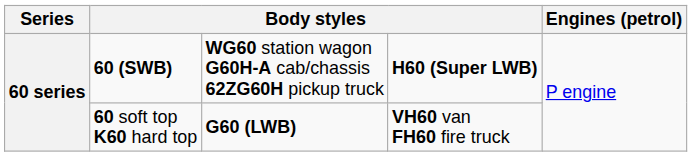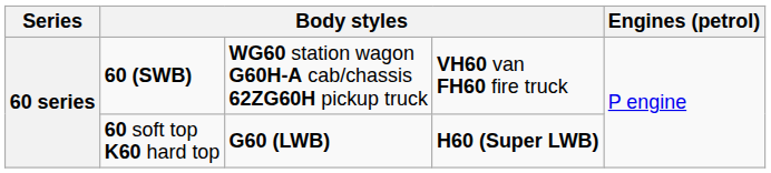 <table class="wikitable" style="float:left;">
 <tr>
 <th>Series</th>
 <th colspan="3">Body styles</th>
 <th>Engines (petrol)</th>
 </tr>
 <tr>
 <th rowspan="2">60 series</th>
 <td><strong>60 (SWB)</strong></td>
 <td><strong>WG60</strong> station wagon<br><strong>G60H-A</strong> cab/chassis<br><strong>62ZG60H</strong> pickup truck</td>
-<td><strong>H60 (Super LWB)</strong></td>
+<td><strong>VH60</strong> van<br><strong>FH60</strong> fire truck</td>
 <td rowspan="2"><a href='#'>P engine</a></td>
 </tr>
 <tr>
 <td><strong>60</strong> soft top<br><strong>K60</strong> hard top</td>
 <td><strong>G60 (LWB)</strong></td>
-<td><strong>VH60</strong> van<br><strong>FH60</strong> fire truck</td>
+<td><strong>H60 (Super LWB)</strong></td>
 </tr>
 </table>
